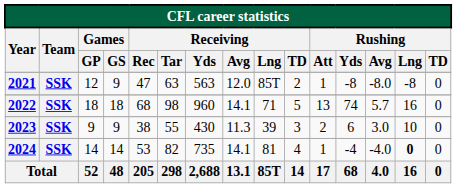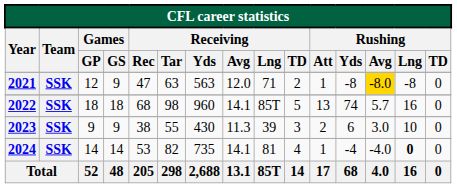 <table class="wikitable" style="text-align: center;">
 <tr>
 <th colspan="17" style="background: #006241; border: 2px solid #000000; color: #FFFFFF;">CFL career statistics</th>
 </tr>
 <tr>
 <th rowspan="2">Year</th>
 <th rowspan="2">Team</th>
 <th colspan="2">Games</th>
 <th colspan="6">Receiving</th>
 <th colspan="5">Rushing</th>
 </tr>
 <tr>
 <th>GP</th>
 <th>GS</th>
 <th>Rec</th>
 <th>Tar</th>
 <th>Yds</th>
 <th>Avg</th>
 <th>Lng</th>
 <th>TD</th>
 <th>Att</th>
 <th>Yds</th>
 <th>Avg</th>
 <th>Lng</th>
 <th>TD</th>
 </tr>
 <tr>
 </tr>
 <tr align=center>
 <th><a href='#'>2021</a></th>
 <th><a href='#'>SSK</a></th>
 <td>12</td>
 <td>9</td>
 <td>47</td>
 <td>63</td>
 <td>563</td>
 <td>12.0</td>
-<td>85T</td>
+<td>71</td>
 <td>2</td>
 <td>1</td>
 <td>-8</td>
-<td>-8.0</td>
+<td style="background: gold;">-8.0</td>
 <td>-8</td>
 <td>0</td>
 </tr>
 <tr>
 </tr>
 <tr align=center>
 <th><a href='#'>2022</a></th>
 <th><a href='#'>SSK</a></th>
 <td>18</td>
 <td>18</td>
 <td>68</td>
 <td>98</td>
 <td>960</td>
 <td>14.1</td>
-<td>71</td>
+<td>85T</td>
 <td>5</td>
 <td>13</td>
 <td>74</td>
 <td>5.7</td>
 <td>16</td>
 <td>0</td>
 </tr>
 <tr>
 </tr>
 <tr align=center>
 <th><a href='#'>2023</a></th>
 <th><a href='#'>SSK</a></th>
 <td>9</td>
 <td>9</td>
 <td>38</td>
 <td>55</td>
 <td>430</td>
 <td>11.3</td>
 <td>39</td>
 <td>3</td>
 <td>2</td>
 <td>6</td>
 <td>3.0</td>
 <td>10</td>
 <td>0</td>
 </tr>
 <tr>
 </tr>
 <tr align=center>
 <th><a href='#'>2024</a></th>
 <th><a href='#'>SSK</a></th>
 <td>14</td>
 <td>14</td>
 <td>53</td>
 <td>82</td>
 <td>735</td>
 <td>14.1</td>
 <td>81</td>
 <td>4</td>
 <td>1</td>
 <td>-4</td>
 <td>-4.0</td>
 <td><strong>0</strong></td>
 <td>0</td>
 </tr>
 <tr>
 <th colspan="2">Total</th>
 <th>52</th>
 <th>48</th>
 <th>205</th>
 <th>298</th>
 <th>2,688</th>
 <th>13.1</th>
 <th>85T</th>
 <th>14</th>
 <th>17</th>
 <th>68</th>
 <th>4.0</th>
 <th>16</th>
 <th>0</th>
 </tr>
 </table>
